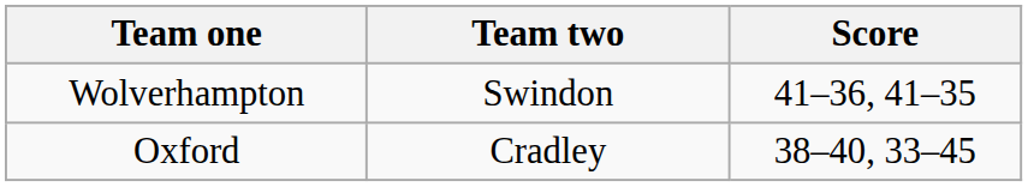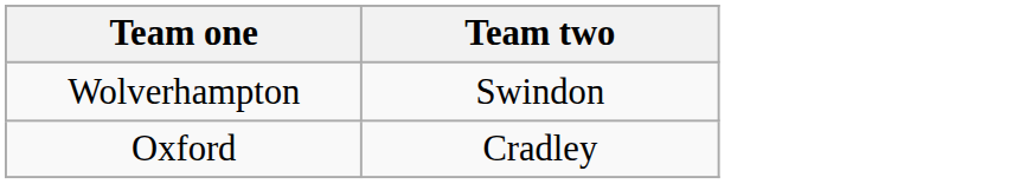 <table class="wikitable" style="text-align: center">
 <tr>
 <th width=150>Team one</th>
 <th width=150>Team two</th>
-<th width=120>Score</th>
 </tr>
 <tr>
 <td>Wolverhampton</td>
 <td>Swindon</td>
-<td>41–36, 41–35</td>
 </tr>
 <tr>
 <td>Oxford</td>
 <td>Cradley</td>
-<td>38–40, 33–45</td>
 </tr>
 </table>
